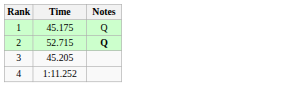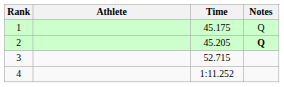 <table class=wikitable style="text-align:center">
 <tr>
 <th width=40>Rank</th>
+<th width=250>Athlete</th>
 <th width=80>Time</th>
 <th width=50>Notes</th>
 </tr>
 <tr bgcolor="ccffcc">
 <td>1</td>
+<td align=left></td>
 <td>45.175</td>
 <td>Q</td>
 </tr>
 <tr bgcolor="ccffcc">
 <td>2</td>
-<td>52.715</td>
+<td align=left></td>
+<td>45.205</td>
 <td><strong>Q</strong></td>
 </tr>
 <tr>
 <td>3</td>
-<td>45.205</td>
+<td align=left></td>
+<td>52.715</td>
 <td></td>
 </tr>
 <tr>
 <td>4</td>
+<td align=left></td>
 <td>1:11.252</td>
 <td></td>
 </tr>
 </table>
